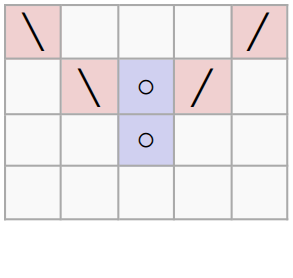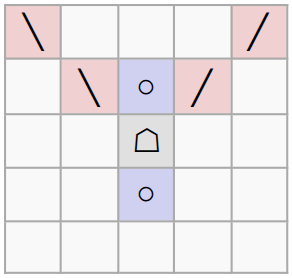 <table border="1" class="wikitable">
 <tr align=center>
 <td width="20" style="background:#f0d0d0;">╲</td>
 <td width="20"> </td>
 <td width="20"> </td>
 <td width="20"> </td>
 <td width="20" style="background:#f0d0d0;">╱</td>
 </tr>
 <tr align=center>
 <td> </td>
 <td style="background:#f0d0d0;">╲</td>
 <td style="background:#d0d0f0;">○</td>
 <td style="background:#f0d0d0;">╱</td>
 <td> </td>
 </tr>
 <tr align=center>
 <td> </td>
 <td> </td>
+<td style="background:#e0e0e0;">☖</td>
+<td> </td>
+<td> </td>
+</tr>
+<tr align=center>
+<td> </td>
+<td> </td>
 <td style="background:#d0d0f0;">○</td>
 <td> </td>
 <td> </td>
 </tr>
 <tr align=center>
 <td> </td>
 <td> </td>
 <td> </td>
 <td> </td>
 <td> </td>
 </tr>
 </table>
